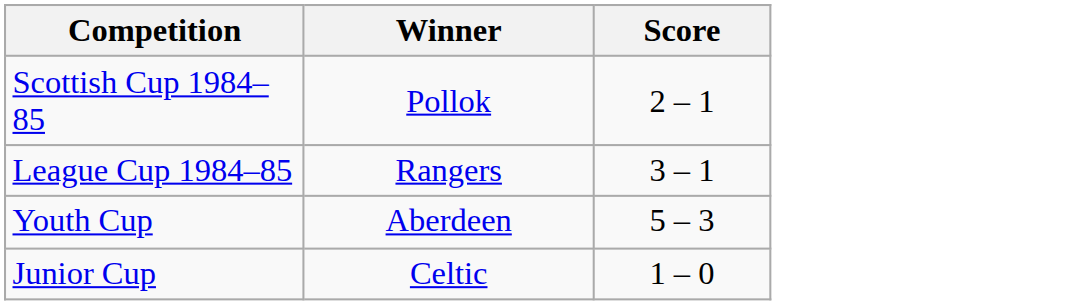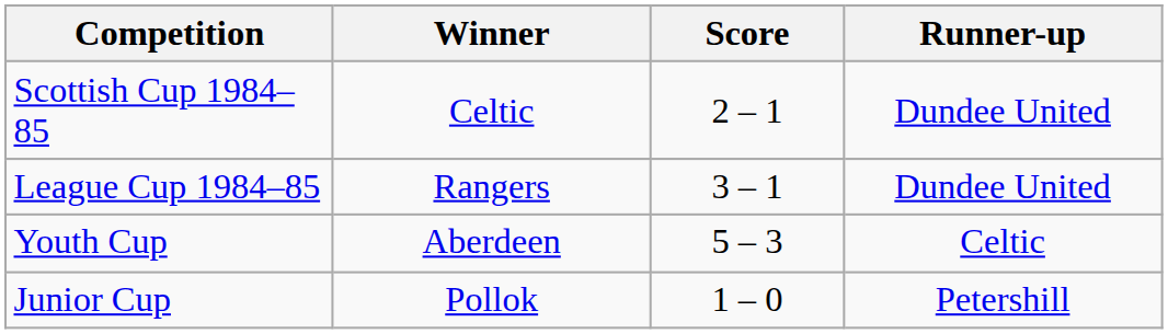 <table class="wikitable" style="text-align: center;">
 <tr>
 <th width=140>Competition</th>
 <th width=135>Winner</th>
 <th width=80>Score</th>
+<th width=135>Runner-up</th>
 </tr>
 <tr>
 <td align=left><a href='#'>Scottish Cup 1984–85</a></td>
-<td><a href='#'>Pollok</a></td>
+<td><a href='#'>Celtic</a></td>
 <td>2 – 1</td>
+<td><a href='#'>Dundee United</a></td>
 </tr>
 <tr>
 <td align=left><a href='#'>League Cup 1984–85</a></td>
 <td><a href='#'>Rangers</a></td>
 <td>3 – 1</td>
+<td><a href='#'>Dundee United</a></td>
 </tr>
 <tr>
 <td align=left><a href='#'>Youth Cup</a></td>
 <td><a href='#'>Aberdeen</a></td>
 <td>5 – 3</td>
+<td><a href='#'>Celtic</a></td>
 </tr>
 <tr>
 <td align=left><a href='#'>Junior Cup</a></td>
-<td><a href='#'>Celtic</a></td>
+<td><a href='#'>Pollok</a></td>
 <td>1 – 0</td>
+<td><a href='#'>Petershill</a></td>
 </tr>
 </table>
